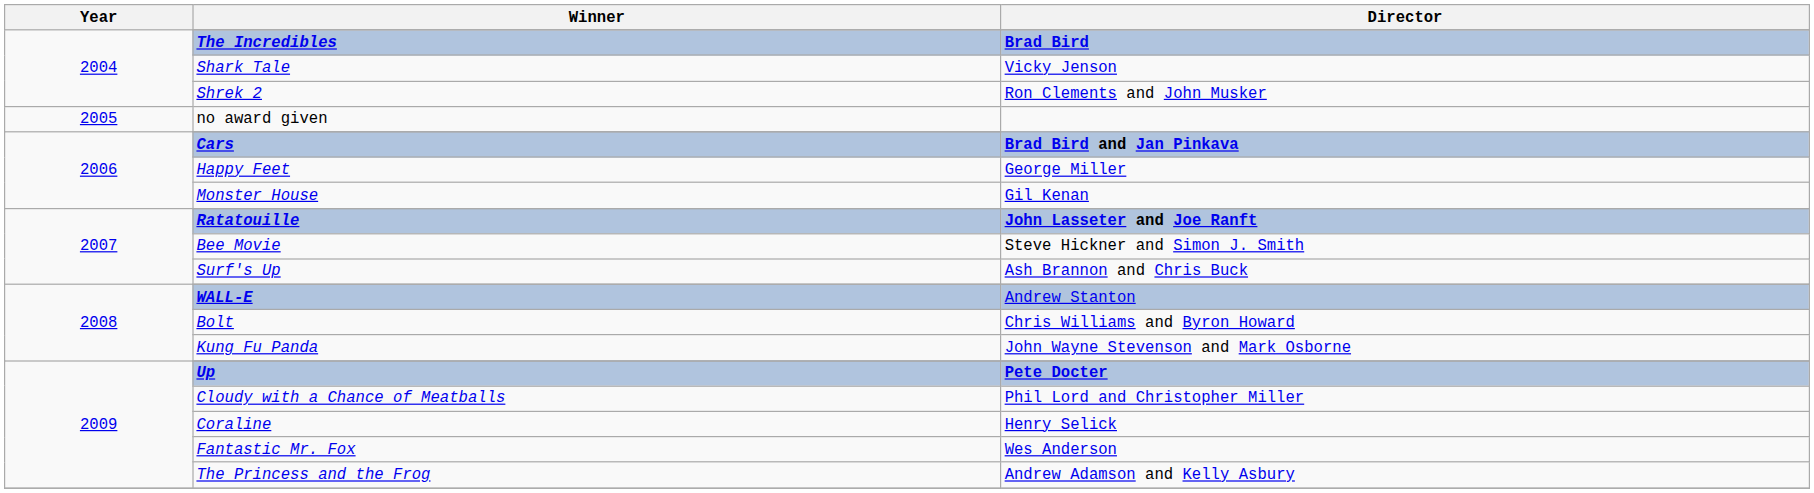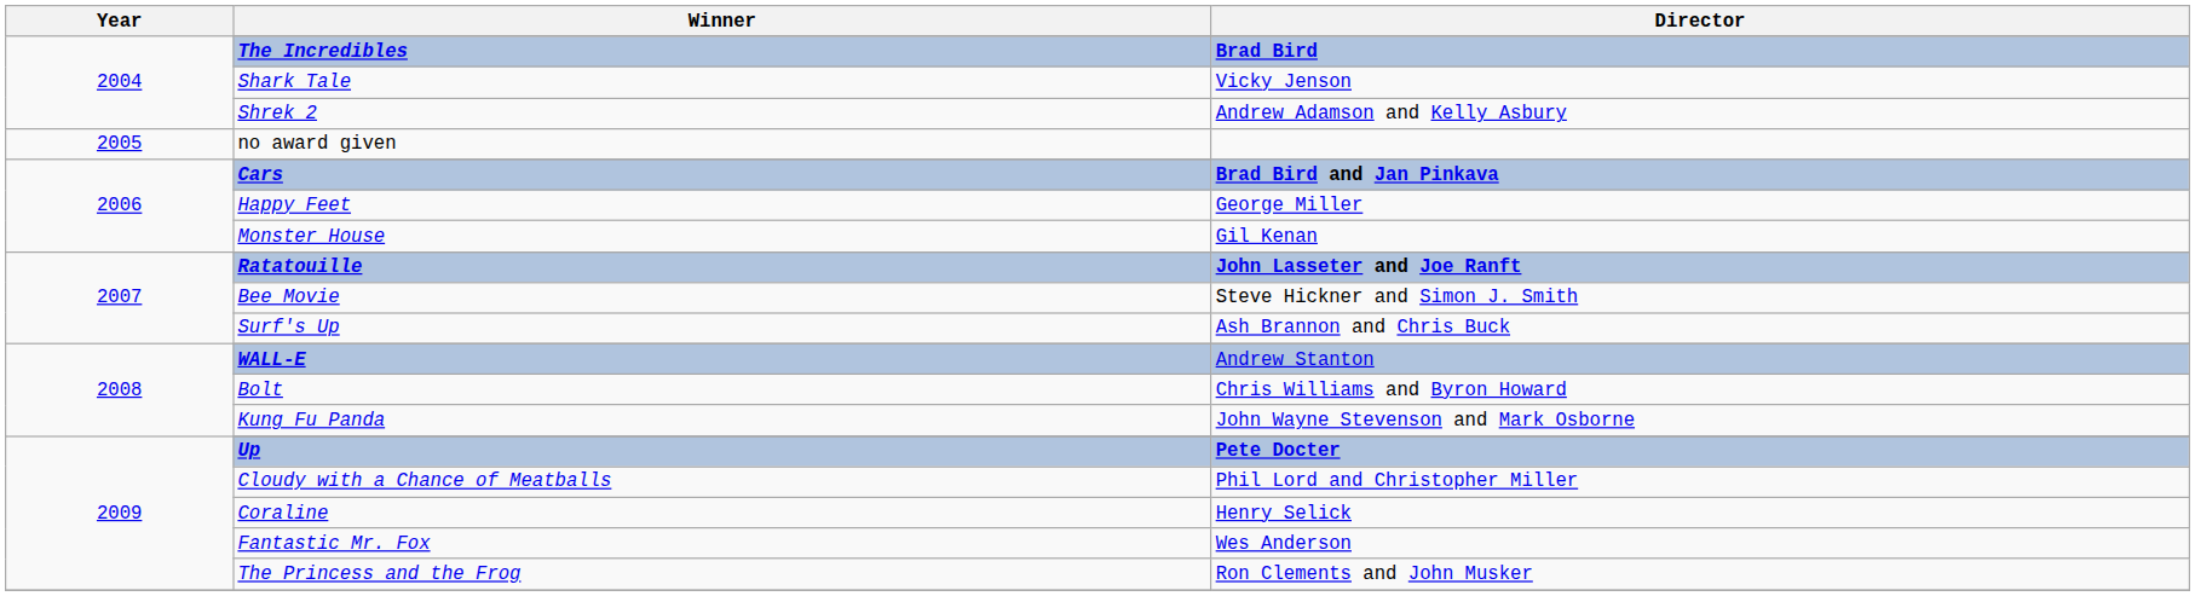 <table class="wikitable" width="95%" cellpadding="5">
 <tr>
 <th width="100"><strong>Year</strong></th>
 <th width="450"><strong>Winner</strong></th>
 <th width="450"><strong>Director</strong></th>
 </tr>
 <tr>
 <td rowspan="4" align="center"><a href='#'>2004</a></td>
 </tr>
 <tr style="background:#B0C4DE">
 <td><strong><em><a href='#'>The Incredibles</a></em></strong></td>
 <td><strong><a href='#'>Brad Bird</a></strong></td>
 </tr>
 <tr>
 <td><em><a href='#'>Shark Tale</a></em></td>
 <td><a href='#'>Vicky Jenson</a></td>
 </tr>
 <tr>
 <td><em><a href='#'>Shrek 2</a></em></td>
-<td><a href='#'>Ron Clements</a> and <a href='#'>John Musker</a></td>
+<td><a href='#'>Andrew Adamson</a> and <a href='#'>Kelly Asbury</a></td>
 </tr>
 <tr>
 <td align="center"><a href='#'>2005</a></td>
 <td>no award given</td>
 </tr>
 <tr>
 <td rowspan="4" align="center"><a href='#'>2006</a></td>
 </tr>
 <tr style="background:#B0C4DE">
 <td><strong><em><a href='#'>Cars</a></em></strong></td>
 <td><strong><a href='#'>Brad Bird</a> and <a href='#'>Jan Pinkava</a></strong></td>
 </tr>
 <tr>
 <td><em><a href='#'>Happy Feet</a></em></td>
 <td><a href='#'>George Miller</a></td>
 </tr>
 <tr>
 <td><em><a href='#'>Monster House</a></em></td>
 <td><a href='#'>Gil Kenan</a></td>
 </tr>
 <tr>
 <td rowspan="4" align="center"><a href='#'>2007</a></td>
 </tr>
 <tr style="background:#B0C4DE">
 <td><strong><em><a href='#'>Ratatouille</a></em></strong></td>
 <td><strong><a href='#'>John Lasseter</a> and <a href='#'>Joe Ranft</a></strong></td>
 </tr>
 <tr>
 <td><em><a href='#'>Bee Movie</a></em></td>
 <td>Steve Hickner and <a href='#'>Simon J. Smith</a></td>
 </tr>
 <tr>
 <td><em><a href='#'>Surf's Up</a></em></td>
 <td><a href='#'>Ash Brannon</a> and <a href='#'>Chris Buck</a></td>
 </tr>
 <tr>
 <td rowspan="4" align="center"><a href='#'>2008</a></td>
 </tr>
 <tr style="background:#B0C4DE">
 <td><strong><em><a href='#'>WALL-E</a></em></strong></td>
 <td><a href='#'>Andrew Stanton</a></td>
 </tr>
 <tr>
 <td><em><a href='#'>Bolt</a></em></td>
 <td><a href='#'>Chris Williams</a> and <a href='#'>Byron Howard</a></td>
 </tr>
 <tr>
 <td><em><a href='#'>Kung Fu Panda</a></em></td>
 <td><a href='#'>John Wayne Stevenson</a> and <a href='#'>Mark Osborne</a></td>
 </tr>
 <tr>
 <td rowspan="6" align="center"><a href='#'>2009</a></td>
 </tr>
 <tr style="background:#B0C4DE">
 <td><strong><em><a href='#'>Up</a></em></strong></td>
 <td><strong><a href='#'>Pete Docter</a></strong></td>
 </tr>
 <tr>
 <td><em><a href='#'>Cloudy with a Chance of Meatballs</a></em></td>
 <td><a href='#'>Phil Lord and Christopher Miller</a></td>
 </tr>
 <tr>
 <td><em><a href='#'>Coraline</a></em></td>
 <td><a href='#'>Henry Selick</a></td>
 </tr>
 <tr>
 <td><em><a href='#'>Fantastic Mr. Fox</a></em></td>
 <td><a href='#'>Wes Anderson</a></td>
 </tr>
 <tr>
 <td><em><a href='#'>The Princess and the Frog</a></em></td>
-<td><a href='#'>Andrew Adamson</a> and <a href='#'>Kelly Asbury</a></td>
+<td><a href='#'>Ron Clements</a> and <a href='#'>John Musker</a></td>
 </tr>
 <tr>
 </tr>
 </table>
